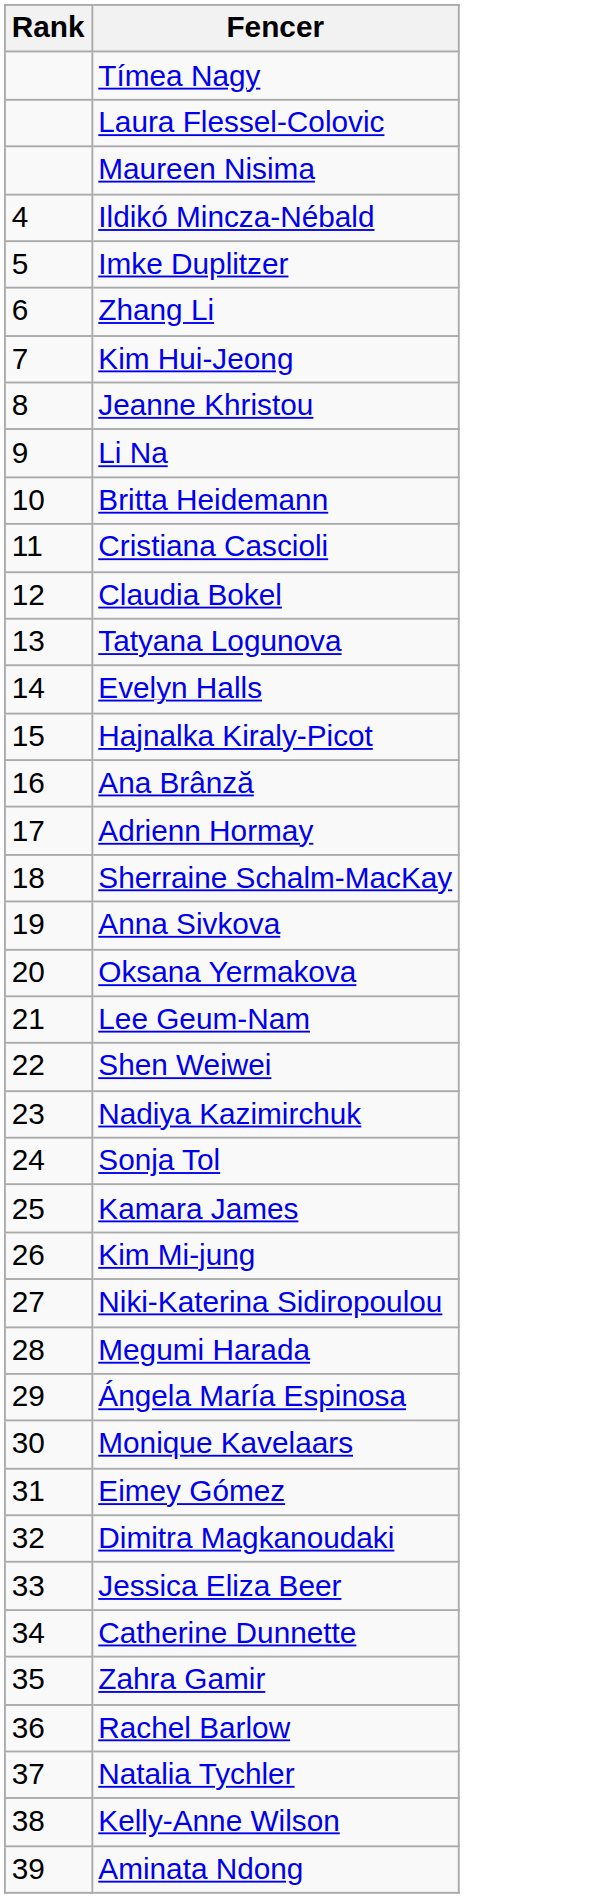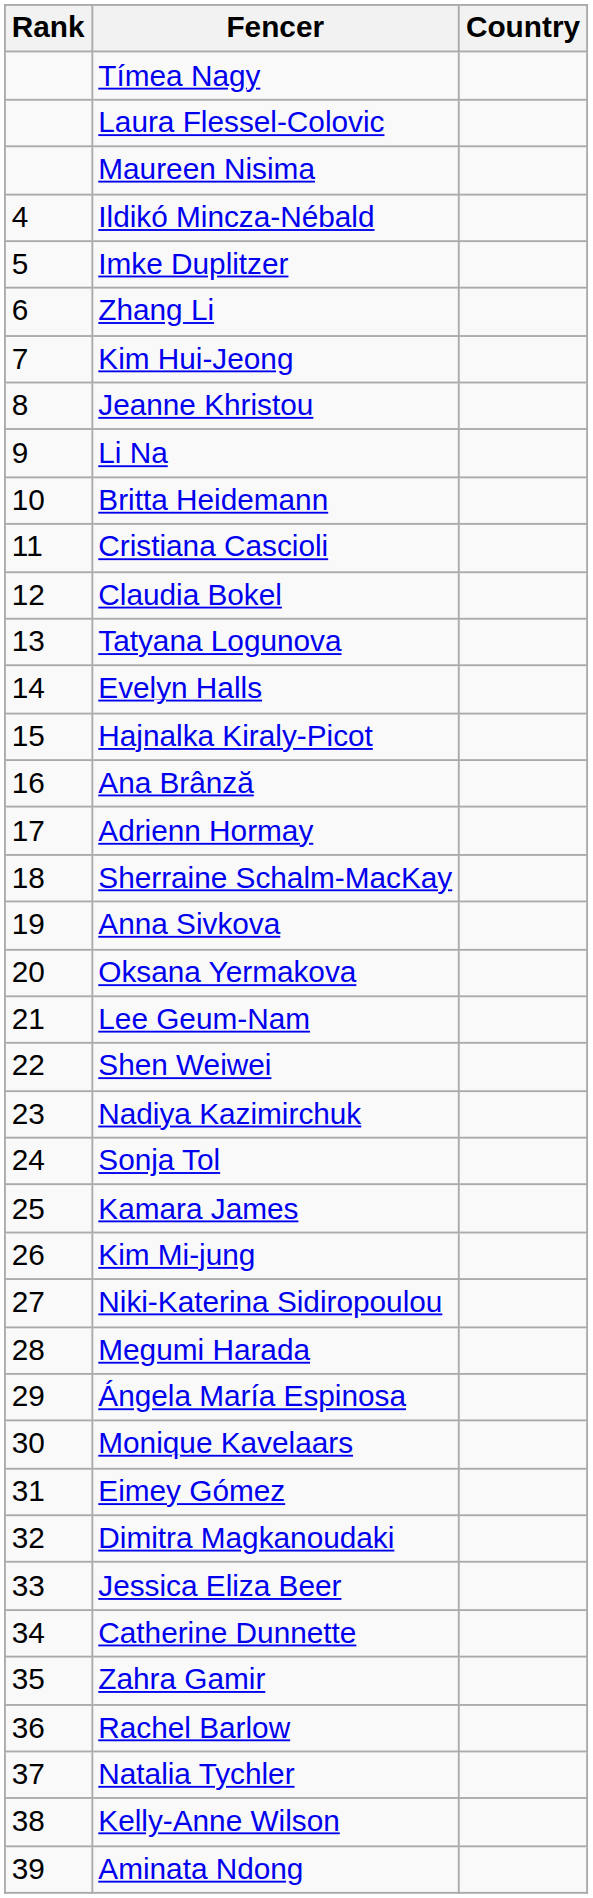 <table class="wikitable sortable" style="text-align: left;">
 <tr>
 <th>Rank</th>
 <th>Fencer</th>
+<th>Country</th>
 </tr>
 <tr>
 <td></td>
 <td><a href='#'>Tímea Nagy</a></td>
+<td></td>
 </tr>
 <tr>
 <td></td>
 <td><a href='#'>Laura Flessel-Colovic</a></td>
+<td></td>
 </tr>
 <tr>
 <td></td>
 <td><a href='#'>Maureen Nisima</a></td>
+<td></td>
 </tr>
 <tr>
 <td>4</td>
 <td><a href='#'>Ildikó Mincza-Nébald</a></td>
+<td></td>
 </tr>
 <tr>
 <td>5</td>
 <td><a href='#'>Imke Duplitzer</a></td>
+<td></td>
 </tr>
 <tr>
 <td>6</td>
 <td><a href='#'>Zhang Li</a></td>
+<td></td>
 </tr>
 <tr>
 <td>7</td>
 <td><a href='#'>Kim Hui-Jeong</a></td>
+<td></td>
 </tr>
 <tr>
 <td>8</td>
 <td><a href='#'>Jeanne Khristou</a></td>
+<td></td>
 </tr>
 <tr>
 <td>9</td>
 <td><a href='#'>Li Na</a></td>
+<td></td>
 </tr>
 <tr>
 <td>10</td>
 <td><a href='#'>Britta Heidemann</a></td>
+<td></td>
 </tr>
 <tr>
 <td>11</td>
 <td><a href='#'>Cristiana Cascioli</a></td>
+<td></td>
 </tr>
 <tr>
 <td>12</td>
 <td><a href='#'>Claudia Bokel</a></td>
+<td></td>
 </tr>
 <tr>
 <td>13</td>
 <td><a href='#'>Tatyana Logunova</a></td>
+<td></td>
 </tr>
 <tr>
 <td>14</td>
 <td><a href='#'>Evelyn Halls</a></td>
+<td></td>
 </tr>
 <tr>
 <td>15</td>
 <td><a href='#'>Hajnalka Kiraly-Picot</a></td>
+<td></td>
 </tr>
 <tr>
 <td>16</td>
 <td><a href='#'>Ana Brânză</a></td>
+<td></td>
 </tr>
 <tr>
 <td>17</td>
 <td><a href='#'>Adrienn Hormay</a></td>
+<td></td>
 </tr>
 <tr>
 <td>18</td>
 <td><a href='#'>Sherraine Schalm-MacKay</a></td>
+<td></td>
 </tr>
 <tr>
 <td>19</td>
 <td><a href='#'>Anna Sivkova</a></td>
+<td></td>
 </tr>
 <tr>
 <td>20</td>
 <td><a href='#'>Oksana Yermakova</a></td>
+<td></td>
 </tr>
 <tr>
 <td>21</td>
 <td><a href='#'>Lee Geum-Nam</a></td>
+<td></td>
 </tr>
 <tr>
 <td>22</td>
 <td><a href='#'>Shen Weiwei</a></td>
+<td></td>
 </tr>
 <tr>
 <td>23</td>
 <td><a href='#'>Nadiya Kazimirchuk</a></td>
+<td></td>
 </tr>
 <tr>
 <td>24</td>
 <td><a href='#'>Sonja Tol</a></td>
+<td></td>
 </tr>
 <tr>
 <td>25</td>
 <td><a href='#'>Kamara James</a></td>
+<td></td>
 </tr>
 <tr>
 <td>26</td>
 <td><a href='#'>Kim Mi-jung</a></td>
+<td></td>
 </tr>
 <tr>
 <td>27</td>
 <td><a href='#'>Niki-Katerina Sidiropoulou</a></td>
+<td></td>
 </tr>
 <tr>
 <td>28</td>
 <td><a href='#'>Megumi Harada</a></td>
+<td></td>
 </tr>
 <tr>
 <td>29</td>
 <td><a href='#'>Ángela María Espinosa</a></td>
+<td></td>
 </tr>
 <tr>
 <td>30</td>
 <td><a href='#'>Monique Kavelaars</a></td>
+<td></td>
 </tr>
 <tr>
 <td>31</td>
 <td><a href='#'>Eimey Gómez</a></td>
+<td></td>
 </tr>
 <tr>
 <td>32</td>
 <td><a href='#'>Dimitra Magkanoudaki</a></td>
+<td></td>
 </tr>
 <tr>
 <td>33</td>
 <td><a href='#'>Jessica Eliza Beer</a></td>
+<td></td>
 </tr>
 <tr>
 <td>34</td>
 <td><a href='#'>Catherine Dunnette</a></td>
+<td></td>
 </tr>
 <tr>
 <td>35</td>
 <td><a href='#'>Zahra Gamir</a></td>
+<td></td>
 </tr>
 <tr>
 <td>36</td>
 <td><a href='#'>Rachel Barlow</a></td>
+<td></td>
 </tr>
 <tr>
 <td>37</td>
 <td><a href='#'>Natalia Tychler</a></td>
+<td></td>
 </tr>
 <tr>
 <td>38</td>
 <td><a href='#'>Kelly-Anne Wilson</a></td>
+<td></td>
 </tr>
 <tr>
 <td>39</td>
 <td><a href='#'>Aminata Ndong</a></td>
+<td></td>
 </tr>
 </table>
